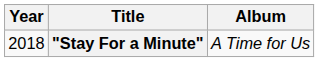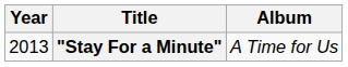 <table class="wikitable plainrowheaders">
 <tr>
 <th>Year</th>
 <th>Title</th>
 <th>Album</th>
 </tr>
 <tr>
-<td>2018</td>
+<td>2013</td>
 <th scope="row">"Stay For a Minute"</th>
 <td><em>A Time for Us</em></td>
 </tr>
 </table>
